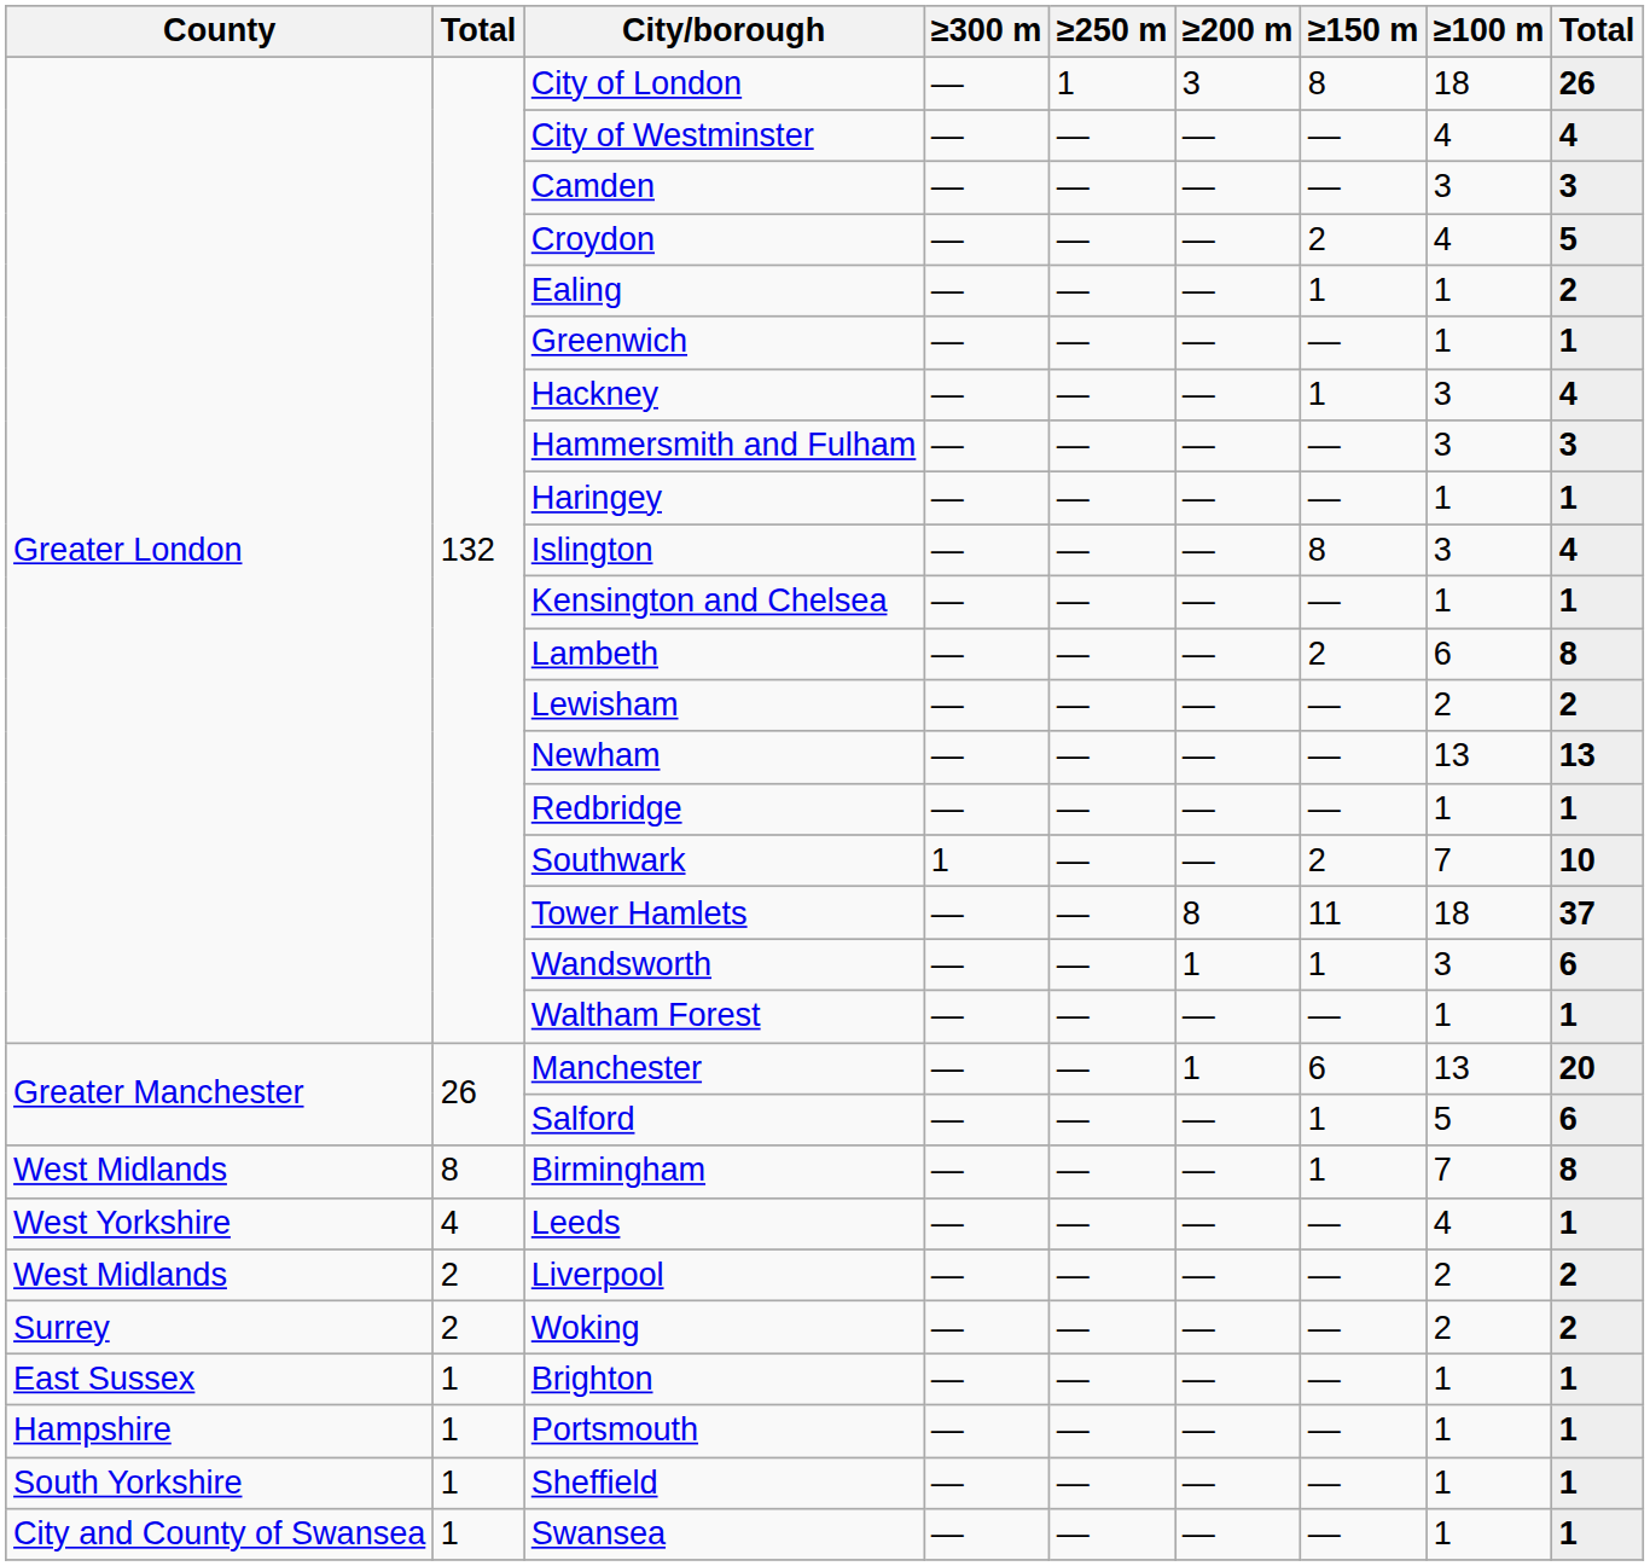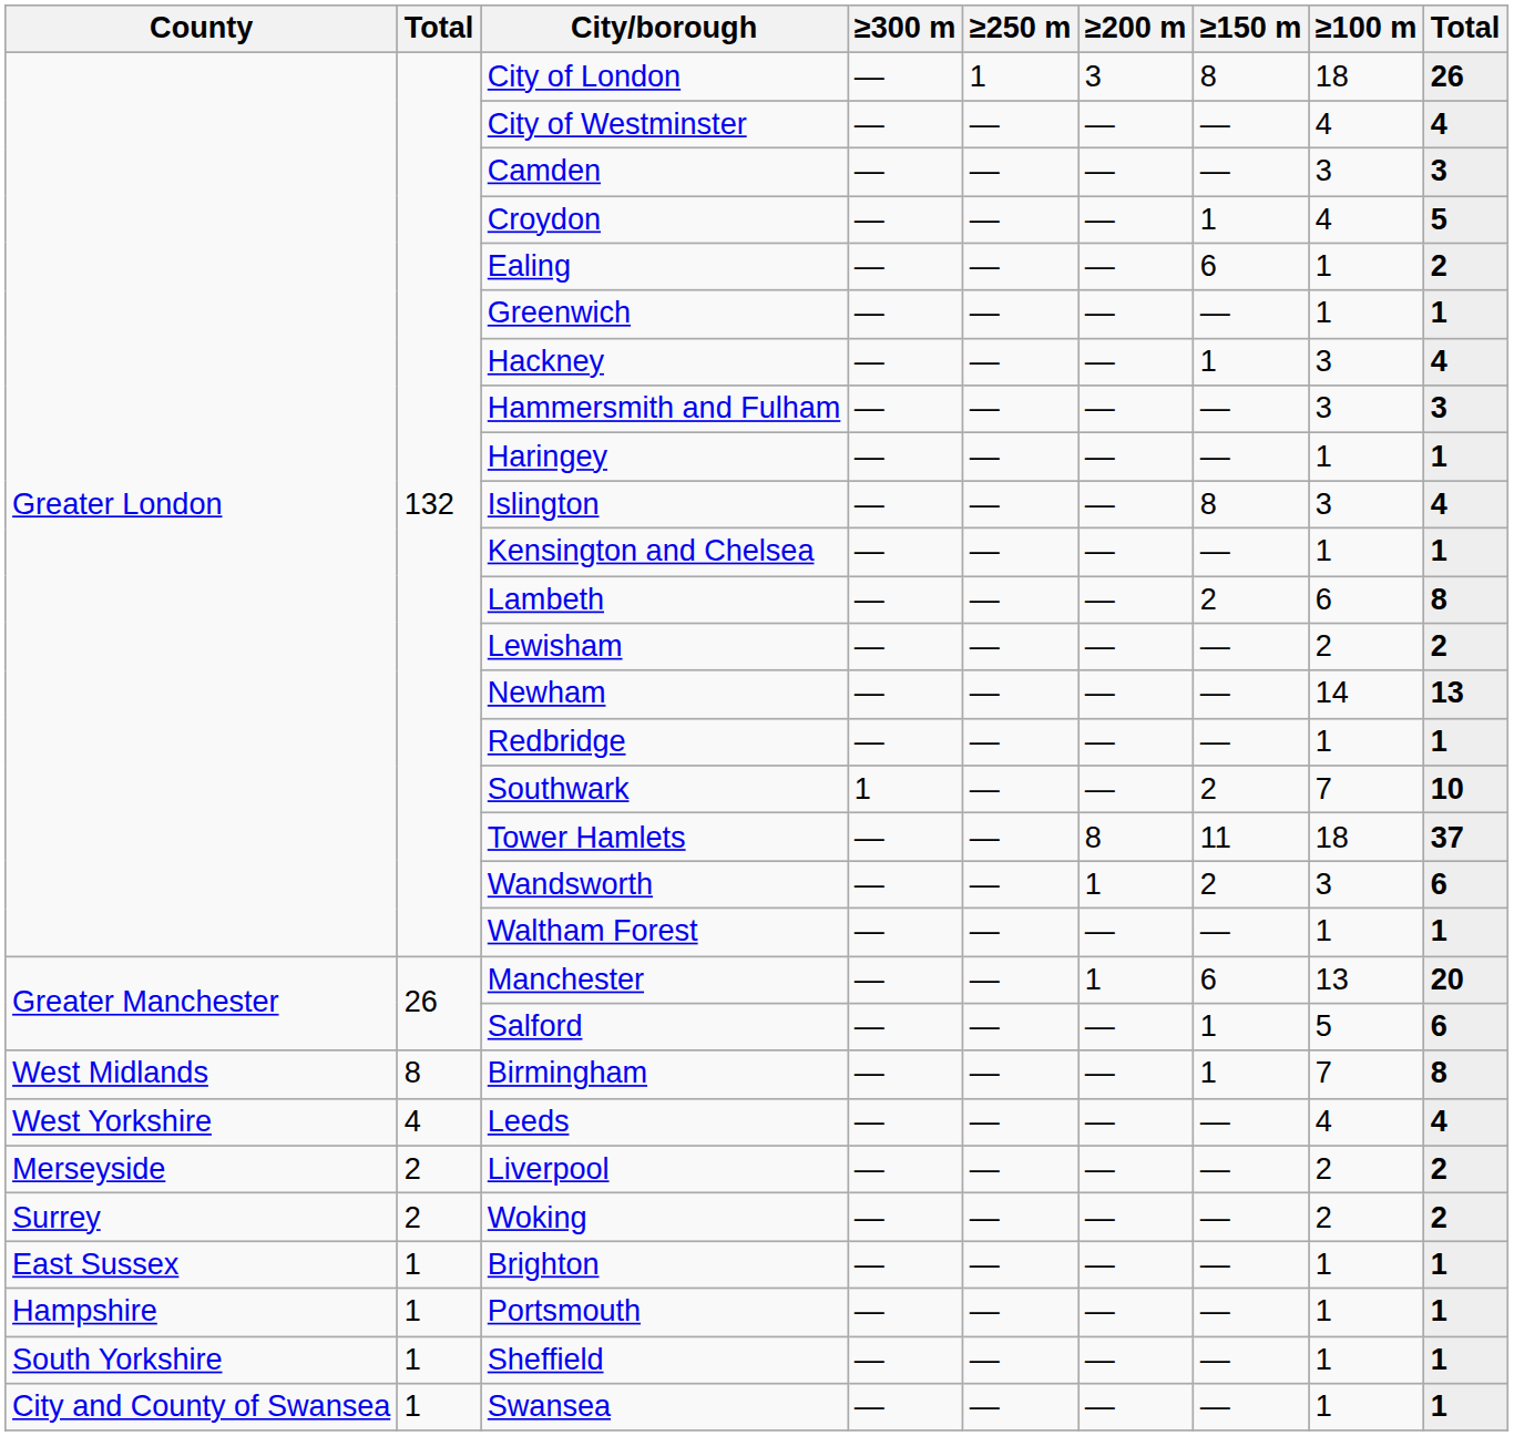 <table class="wikitable sortable">
 <tr>
 <th class="unsortable">County</th>
 <th data-sort-type=number>Total</th>
 <th class="unsortable">City/borough</th>
 <th data-sort-type=number>≥300 m</th>
 <th data-sort-type=number>≥250 m</th>
 <th data-sort-type=number>≥200 m</th>
 <th data-sort-type=number>≥150 m</th>
 <th data-sort-type=number>≥100 m</th>
 <th data-sort-type=number>Total</th>
 </tr>
 <tr>
 <td rowspan="19"> <a href='#'>Greater London</a></td>
 <td rowspan="19">132</td>
 <td><a href='#'>City of London</a></td>
 <td>—</td>
 <td>1</td>
 <td>3</td>
 <td>8</td>
 <td>18</td>
 <td style="text-align:left; background:#eee;"><strong>26</strong></td>
 </tr>
 <tr>
 <td><a href='#'>City of Westminster</a></td>
 <td>—</td>
 <td>—</td>
 <td>—</td>
 <td>—</td>
 <td>4</td>
 <td style="text-align:left; background:#eee;"><strong>4</strong></td>
 </tr>
 <tr>
 <td><a href='#'>Camden</a></td>
 <td>—</td>
 <td>—</td>
 <td>—</td>
 <td>—</td>
 <td>3</td>
 <td style="text-align:left; background:#eee;"><strong>3</strong></td>
 </tr>
 <tr>
 <td><a href='#'>Croydon</a></td>
 <td>—</td>
 <td>—</td>
 <td>—</td>
-<td>2</td>
+<td>1</td>
 <td>4</td>
 <td style="text-align:left; background:#eee;"><strong>5</strong></td>
 </tr>
 <tr>
 <td><a href='#'>Ealing</a></td>
 <td>—</td>
 <td>—</td>
 <td>—</td>
-<td>1</td>
+<td>6</td>
 <td>1</td>
 <td style="text-align:left; background:#eee;"><strong>2</strong></td>
 </tr>
 <tr>
 <td><a href='#'>Greenwich</a></td>
 <td>—</td>
 <td>—</td>
 <td>—</td>
 <td>—</td>
 <td>1</td>
 <td style="text-align:left; background:#eee;"><strong>1</strong></td>
 </tr>
 <tr>
 <td><a href='#'>Hackney</a></td>
 <td>—</td>
 <td>—</td>
 <td>—</td>
 <td>1</td>
 <td>3</td>
 <td style="text-align:left; background:#eee;"><strong>4</strong></td>
 </tr>
 <tr>
 <td><a href='#'>Hammersmith and Fulham</a></td>
 <td>—</td>
 <td>—</td>
 <td>—</td>
 <td>—</td>
 <td>3</td>
 <td style="text-align:left; background:#eee;"><strong>3</strong></td>
 </tr>
 <tr>
 <td><a href='#'>Haringey</a></td>
 <td>—</td>
 <td>—</td>
 <td>—</td>
 <td>—</td>
 <td>1</td>
 <td style="text-align:left; background:#eee;"><strong>1</strong></td>
 </tr>
 <tr>
 <td><a href='#'>Islington</a></td>
 <td>—</td>
 <td>—</td>
 <td>—</td>
 <td>8</td>
 <td>3</td>
 <td style="text-align:left; background:#eee;"><strong>4</strong></td>
 </tr>
 <tr>
 <td><a href='#'>Kensington and Chelsea</a></td>
 <td>—</td>
 <td>—</td>
 <td>—</td>
 <td>—</td>
 <td>1</td>
 <td style="text-align:left; background:#eee;"><strong>1</strong></td>
 </tr>
 <tr>
 <td><a href='#'>Lambeth</a></td>
 <td>—</td>
 <td>—</td>
 <td>—</td>
 <td>2</td>
 <td>6</td>
 <td style="text-align:left; background:#eee;"><strong>8</strong></td>
 </tr>
 <tr>
 <td><a href='#'>Lewisham</a></td>
 <td>—</td>
 <td>—</td>
 <td>—</td>
 <td>—</td>
 <td>2</td>
 <td style="text-align:left; background:#eee;"><strong>2</strong></td>
 </tr>
 <tr>
 <td><a href='#'>Newham</a></td>
 <td>—</td>
 <td>—</td>
 <td>—</td>
 <td>—</td>
-<td>13</td>
+<td>14</td>
 <td style="text-align:left; background:#eee;"><strong>13</strong></td>
 </tr>
 <tr>
 <td><a href='#'>Redbridge</a></td>
 <td>—</td>
 <td>—</td>
 <td>—</td>
 <td>—</td>
 <td>1</td>
 <td style="text-align:left; background:#eee;"><strong>1</strong></td>
 </tr>
 <tr>
 <td><a href='#'>Southwark</a></td>
 <td>1</td>
 <td>—</td>
 <td>—</td>
 <td>2</td>
 <td>7</td>
 <td style="text-align:left; background:#eee;"><strong>10</strong></td>
 </tr>
 <tr>
 <td><a href='#'>Tower Hamlets</a></td>
 <td>—</td>
 <td>—</td>
 <td>8</td>
 <td>11</td>
 <td>18</td>
 <td style="text-align:left; background:#eee;"><strong>37</strong></td>
 </tr>
 <tr>
 <td><a href='#'>Wandsworth</a></td>
 <td>—</td>
 <td>—</td>
 <td>1</td>
-<td>1</td>
+<td>2</td>
 <td>3</td>
 <td style="text-align:left; background:#eee;"><strong>6</strong></td>
 </tr>
 <tr>
 <td><a href='#'>Waltham Forest</a></td>
 <td>—</td>
 <td>—</td>
 <td>—</td>
 <td>—</td>
 <td>1</td>
 <td style="text-align:left; background:#eee;"><strong>1</strong></td>
 </tr>
 <tr>
 <td rowspan="2"> <a href='#'>Greater Manchester</a></td>
 <td rowspan="2">26</td>
 <td><a href='#'>Manchester</a></td>
 <td>—</td>
 <td>—</td>
 <td>1</td>
 <td>6</td>
 <td>13</td>
 <td style="text-align:left; background:#eee;"><strong>20</strong></td>
 </tr>
 <tr>
 <td><a href='#'>Salford</a></td>
 <td>—</td>
 <td>—</td>
 <td>—</td>
 <td>1</td>
 <td>5</td>
 <td style="text-align:left; background:#eee;"><strong>6</strong></td>
 </tr>
 <tr>
 <td> <a href='#'>West Midlands</a></td>
 <td>8</td>
 <td><a href='#'>Birmingham</a></td>
 <td>—</td>
 <td>—</td>
 <td>—</td>
 <td>1</td>
 <td>7</td>
 <td style="text-align:left; background:#eee;"><strong>8</strong></td>
 </tr>
 <tr>
 <td> <a href='#'>West Yorkshire</a></td>
 <td>4</td>
 <td><a href='#'>Leeds</a></td>
 <td>—</td>
 <td>—</td>
 <td>—</td>
 <td>—</td>
 <td>4</td>
-<td style="text-align:left; background:#eee;"><strong>1</strong></td>
+<td style="text-align:left; background:#eee;"><strong>4</strong></td>
 </tr>
 <tr>
-<td> <a href='#'>West Midlands</a></td>
+<td> <a href='#'>Merseyside</a></td>
 <td>2</td>
 <td><a href='#'>Liverpool</a></td>
 <td>—</td>
 <td>—</td>
 <td>—</td>
 <td>—</td>
 <td>2</td>
 <td style="text-align:left; background:#eee;"><strong>2</strong></td>
 </tr>
 <tr>
 <td> <a href='#'>Surrey</a></td>
 <td>2</td>
 <td><a href='#'>Woking</a></td>
 <td>—</td>
 <td>—</td>
 <td>—</td>
 <td>—</td>
 <td>2</td>
 <td style="text-align:left; background:#eee;"><strong>2</strong></td>
 </tr>
 <tr>
 <td> <a href='#'>East Sussex</a></td>
 <td>1</td>
 <td><a href='#'>Brighton</a></td>
 <td>—</td>
 <td>—</td>
 <td>—</td>
 <td>—</td>
 <td>1</td>
 <td style="text-align:left; background:#eee;"><strong>1</strong></td>
 </tr>
 <tr>
 <td> <a href='#'>Hampshire</a></td>
 <td>1</td>
 <td><a href='#'>Portsmouth</a></td>
 <td>—</td>
 <td>—</td>
 <td>—</td>
 <td>—</td>
 <td>1</td>
 <td style="text-align:left; background:#eee;"><strong>1</strong></td>
 </tr>
 <tr>
 <td> <a href='#'>South Yorkshire</a></td>
 <td>1</td>
 <td><a href='#'>Sheffield</a></td>
 <td>—</td>
 <td>—</td>
 <td>—</td>
 <td>—</td>
 <td>1</td>
 <td style="text-align:left; background:#eee;"><strong>1</strong></td>
 </tr>
 <tr>
 <td> <a href='#'>City and County of Swansea</a></td>
 <td>1</td>
 <td><a href='#'>Swansea</a></td>
 <td>—</td>
 <td>—</td>
 <td>—</td>
 <td>—</td>
 <td>1</td>
 <td style="text-align:left; background:#eee;"><strong>1</strong></td>
 </tr>
 </table>
